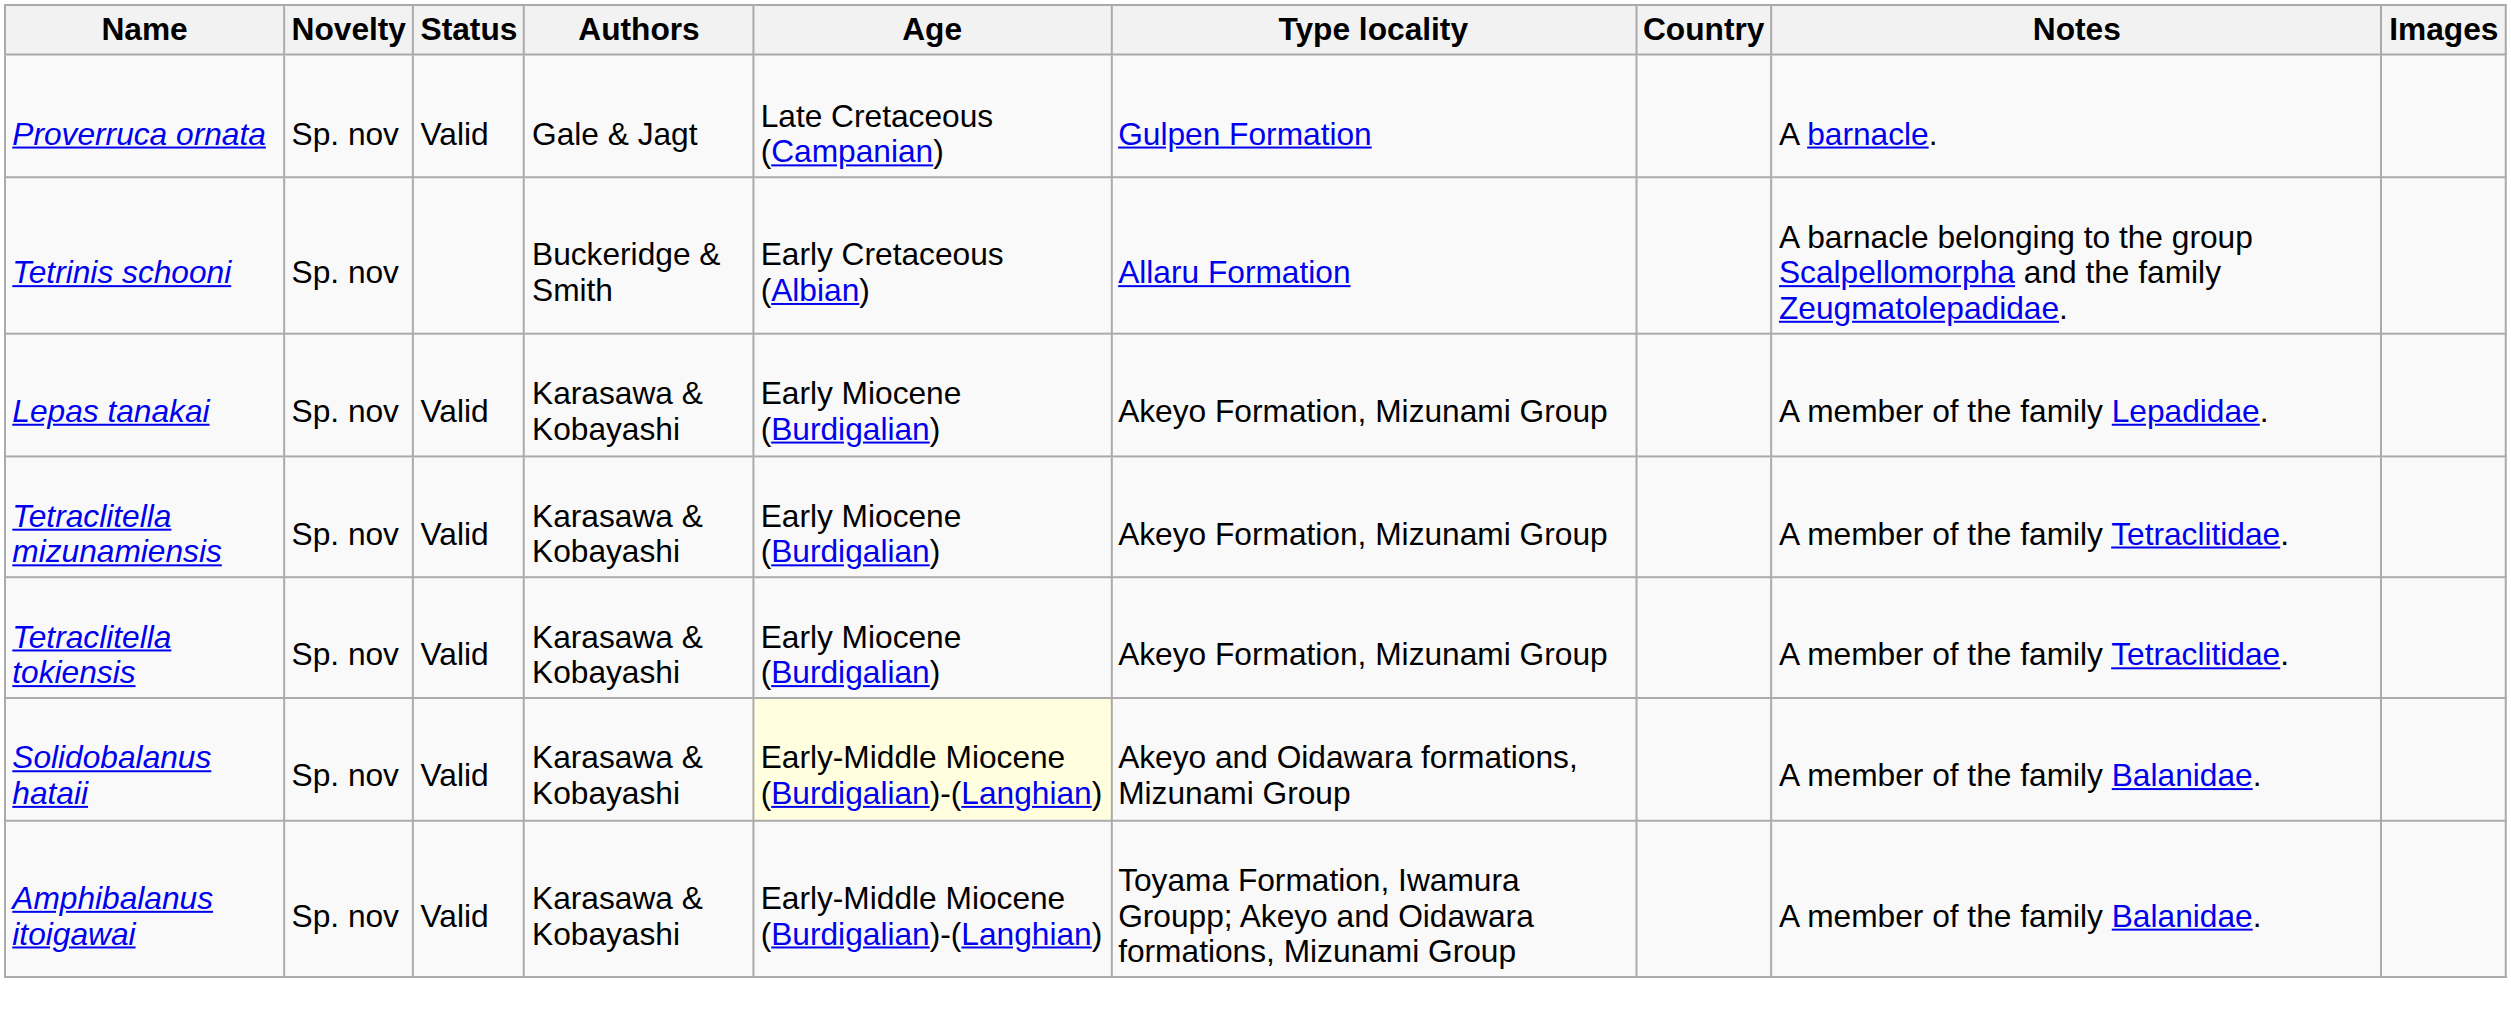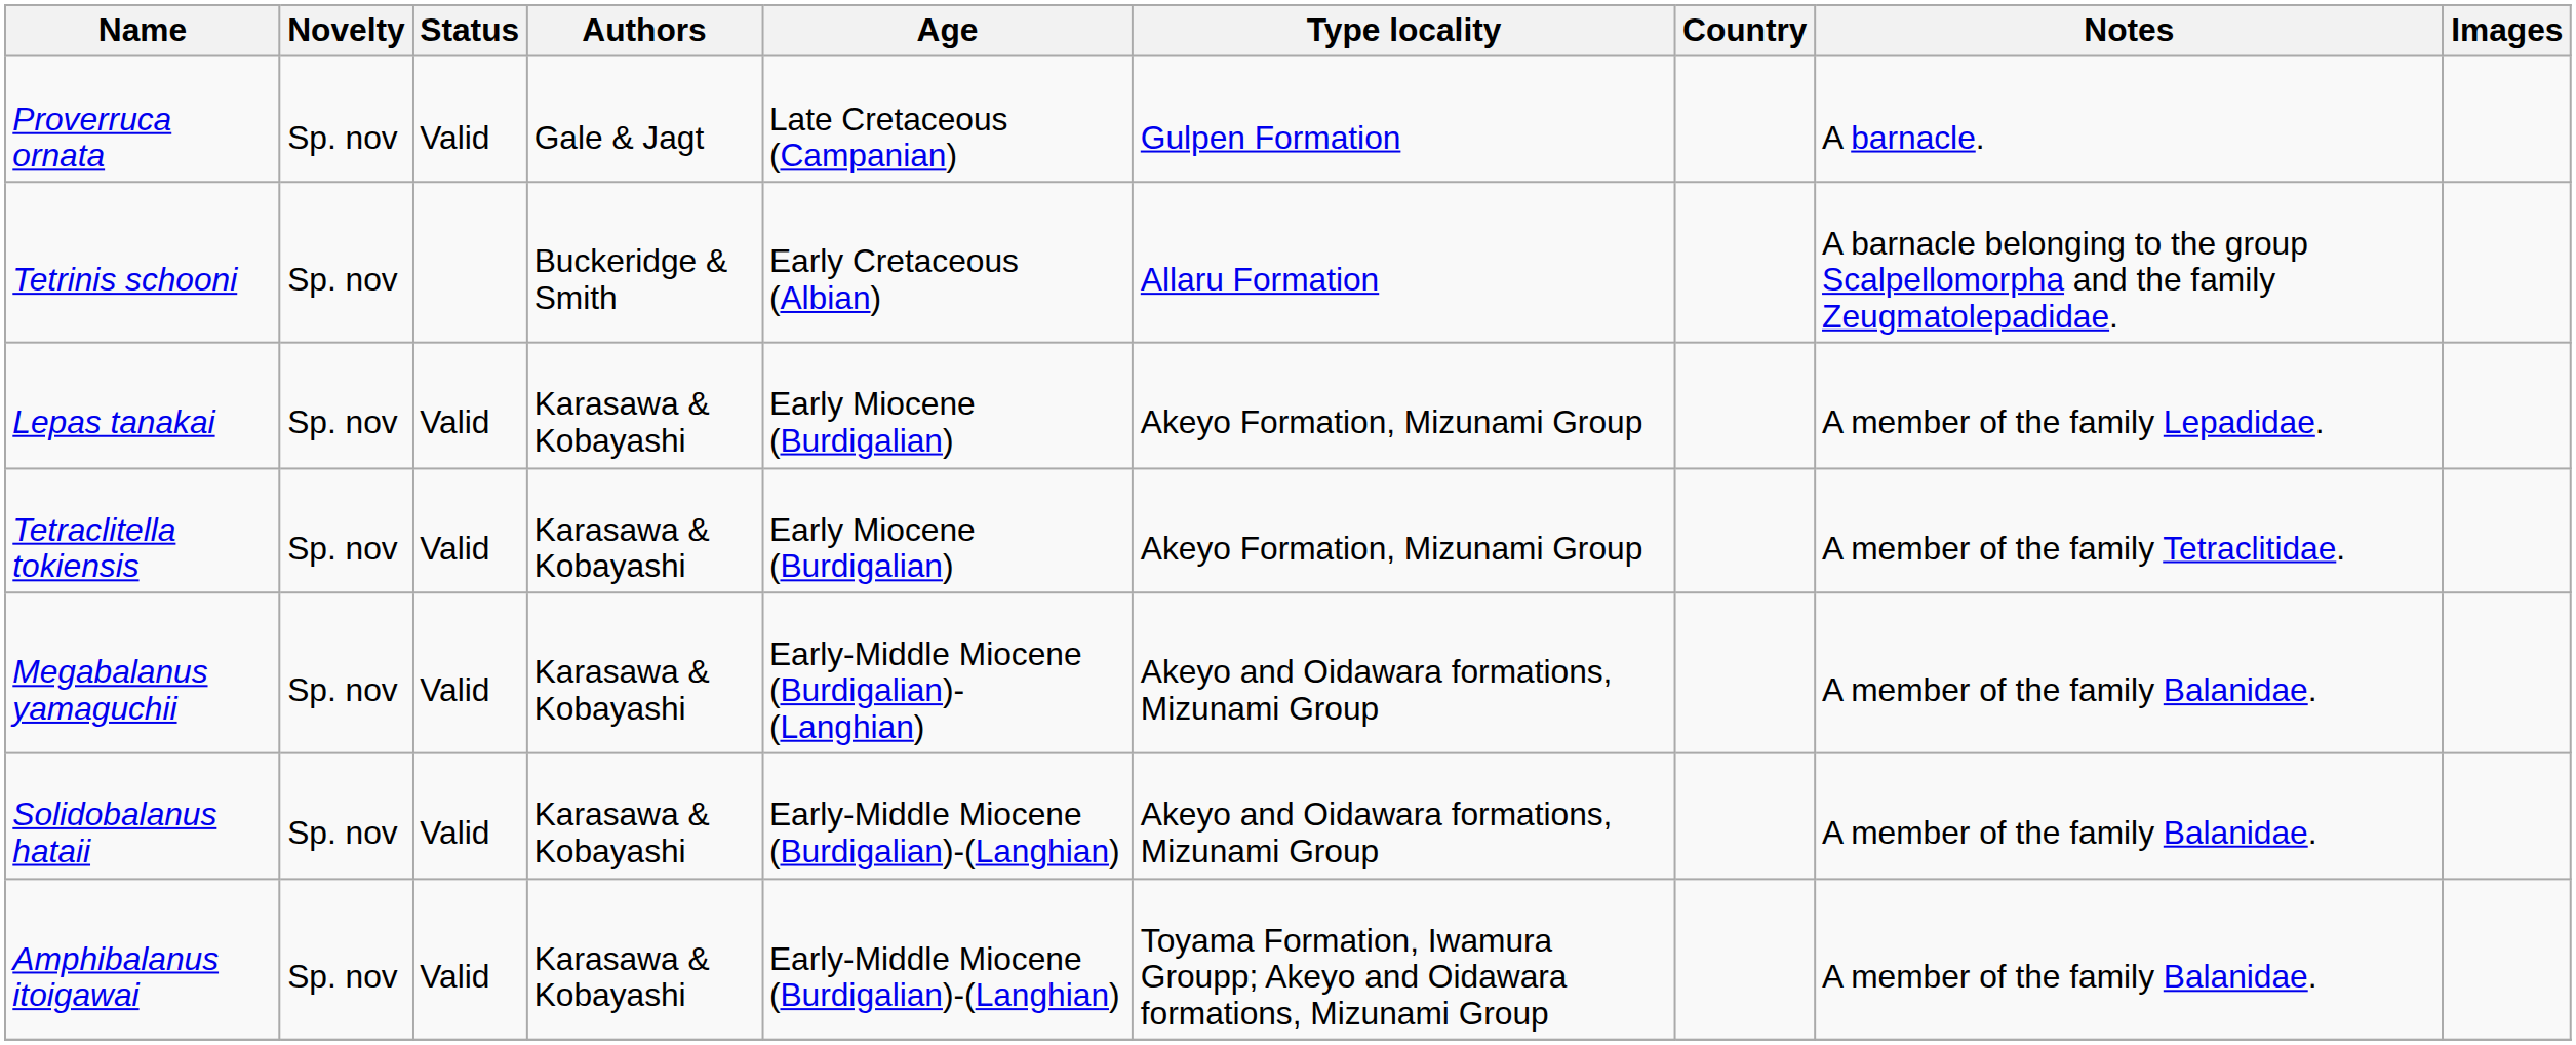 <table class="wikitable sortable" align="center" width="100%">
 <tr>
 <th>Name</th>
 <th>Novelty</th>
 <th>Status</th>
 <th>Authors</th>
 <th>Age</th>
 <th>Type locality</th>
 <th>Country</th>
 <th>Notes</th>
 <th>Images</th>
 </tr>
 <tr>
 <td><br><em><a href='#'>Proverruca ornata</a></em></td>
 <td><br>Sp. nov</td>
 <td><br>Valid</td>
 <td><br>Gale & Jagt</td>
 <td><br>Late Cretaceous (<a href='#'>Campanian</a>)</td>
 <td><br><a href='#'>Gulpen Formation</a></td>
 <td><br></td>
 <td><br>A <a href='#'>barnacle</a>.</td>
 <td></td>
 </tr>
 <tr>
 <td><br><em><a href='#'>Tetrinis schooni</a></em></td>
 <td><br>Sp. nov</td>
 <td></td>
 <td><br>Buckeridge & Smith</td>
 <td><br>Early Cretaceous (<a href='#'>Albian</a>)</td>
 <td><br><a href='#'>Allaru Formation</a></td>
 <td><br></td>
 <td><br>A barnacle belonging to the group <a href='#'>Scalpellomorpha</a> and the family <a href='#'>Zeugmatolepadidae</a>.</td>
 </tr>
 <tr>
 <td><br><em><a href='#'>Lepas tanakai</a></em></td>
 <td><br>Sp. nov</td>
 <td><br>Valid</td>
 <td><br>Karasawa & Kobayashi</td>
 <td><br>Early Miocene (<a href='#'>Burdigalian</a>)</td>
 <td><br>Akeyo Formation, Mizunami Group</td>
 <td><br></td>
 <td><br>A member of the family <a href='#'>Lepadidae</a>.</td>
 <td></td>
 </tr>
 <tr>
-<td><br><em><a href='#'>Tetraclitella mizunamiensis</a></em></td>
-<td><br>Sp. nov</td>
-<td><br>Valid</td>
-<td><br>Karasawa & Kobayashi</td>
-<td><br>Early Miocene (<a href='#'>Burdigalian</a>)</td>
-<td><br>Akeyo Formation, Mizunami Group</td>
-<td><br></td>
-<td><br>A member of the family <a href='#'>Tetraclitidae</a>.</td>
-<td></td>
-</tr>
-<tr>
 <td><br><em><a href='#'>Tetraclitella tokiensis</a></em></td>
 <td><br>Sp. nov</td>
 <td><br>Valid</td>
 <td><br>Karasawa & Kobayashi</td>
 <td><br>Early Miocene (<a href='#'>Burdigalian</a>)</td>
 <td><br>Akeyo Formation, Mizunami Group</td>
 <td><br></td>
 <td><br>A member of the family <a href='#'>Tetraclitidae</a>.</td>
 <td></td>
 </tr>
 <tr>
+<td><br><em><a href='#'>Megabalanus yamaguchii</a></em></td>
+<td><br>Sp. nov</td>
+<td><br>Valid</td>
+<td><br>Karasawa & Kobayashi</td>
+<td><br>Early-Middle Miocene (<a href='#'>Burdigalian</a>)- (<a href='#'>Langhian</a>)</td>
+<td><br>Akeyo and Oidawara formations, Mizunami Group</td>
+<td><br></td>
+<td><br>A member of the family <a href='#'>Balanidae</a>.</td>
+<td></td>
+</tr>
+<tr>
 <td><br><em><a href='#'>Solidobalanus hataii</a></em></td>
 <td><br>Sp. nov</td>
 <td><br>Valid</td>
 <td><br>Karasawa & Kobayashi</td>
-<td style="background: lightyellow;"><br>Early-Middle Miocene (<a href='#'>Burdigalian</a>)-(<a href='#'>Langhian</a>)</td>
+<td><br>Early-Middle Miocene (<a href='#'>Burdigalian</a>)-(<a href='#'>Langhian</a>)</td>
 <td><br>Akeyo and Oidawara formations, Mizunami Group</td>
 <td><br></td>
 <td><br>A member of the family <a href='#'>Balanidae</a>.</td>
 <td></td>
 </tr>
 <tr>
 <td><br><em><a href='#'>Amphibalanus itoigawai</a></em></td>
 <td><br>Sp. nov</td>
 <td><br>Valid</td>
 <td><br>Karasawa & Kobayashi</td>
 <td><br>Early-Middle Miocene (<a href='#'>Burdigalian</a>)-(<a href='#'>Langhian</a>)</td>
 <td><br>Toyama Formation, Iwamura Groupp; Akeyo and Oidawara formations, Mizunami Group</td>
 <td><br></td>
 <td><br>A member of the family <a href='#'>Balanidae</a>.</td>
 <td></td>
 </tr>
 <tr>
 </tr>
 </table>
